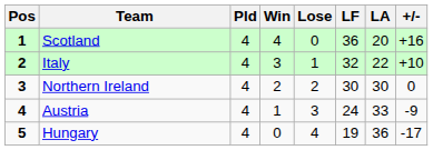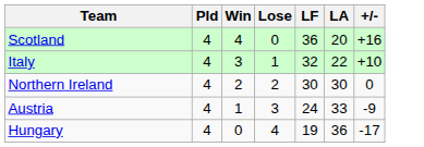 <table class="wikitable" style="font-size: 100%">
 <tr>
-<th width=20>Pos</th>
 <th width=200>Team</th>
 <th width=25>Pld</th>
 <th width=25>Win</th>
 <th width=25>Lose</th>
 <th width=25>LF</th>
 <th width=25>LA</th>
 <th width=25>+/-</th>
 </tr>
 <tr align=center style="background: #ccffcc;">
-<td><strong>1</strong></td>
 <td align="left"> <a href='#'>Scotland</a></td>
 <td>4</td>
 <td>4</td>
 <td>0</td>
 <td>36</td>
 <td>20</td>
 <td>+16</td>
 </tr>
 <tr align=center style="background: #ccffcc;">
-<td><strong>2</strong></td>
 <td align="left"> <a href='#'>Italy</a></td>
 <td>4</td>
 <td>3</td>
 <td>1</td>
 <td>32</td>
 <td>22</td>
 <td>+10</td>
 </tr>
 <tr align=center>
-<td><strong>3</strong></td>
 <td align="left"> <a href='#'>Northern Ireland</a></td>
 <td>4</td>
 <td>2</td>
 <td>2</td>
 <td>30</td>
 <td>30</td>
 <td>0</td>
 </tr>
 <tr align=center>
-<td><strong>4</strong></td>
 <td align="left"> <a href='#'>Austria</a></td>
 <td>4</td>
 <td>1</td>
 <td>3</td>
 <td>24</td>
 <td>33</td>
 <td>-9</td>
 </tr>
 <tr align=center>
-<td><strong>5</strong></td>
 <td align="left"> <a href='#'>Hungary</a></td>
 <td>4</td>
 <td>0</td>
 <td>4</td>
 <td>19</td>
 <td>36</td>
 <td>-17</td>
 </tr>
 </table>
